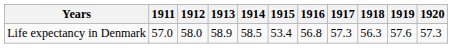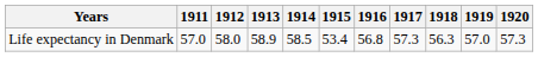 <table class="wikitable">
 <tr>
 <th>Years</th>
 <th>1911</th>
 <th>1912</th>
 <th>1913</th>
 <th>1914</th>
 <th>1915</th>
 <th>1916</th>
 <th>1917</th>
 <th>1918</th>
 <th>1919</th>
 <th>1920</th>
 </tr>
 <tr>
 <td>Life expectancy in Denmark</td>
 <td>57.0</td>
 <td>58.0</td>
 <td>58.9</td>
 <td>58.5</td>
 <td>53.4</td>
 <td>56.8</td>
 <td>57.3</td>
 <td>56.3</td>
-<td>57.6</td>
+<td>57.0</td>
 <td>57.3</td>
 </tr>
 </table>
